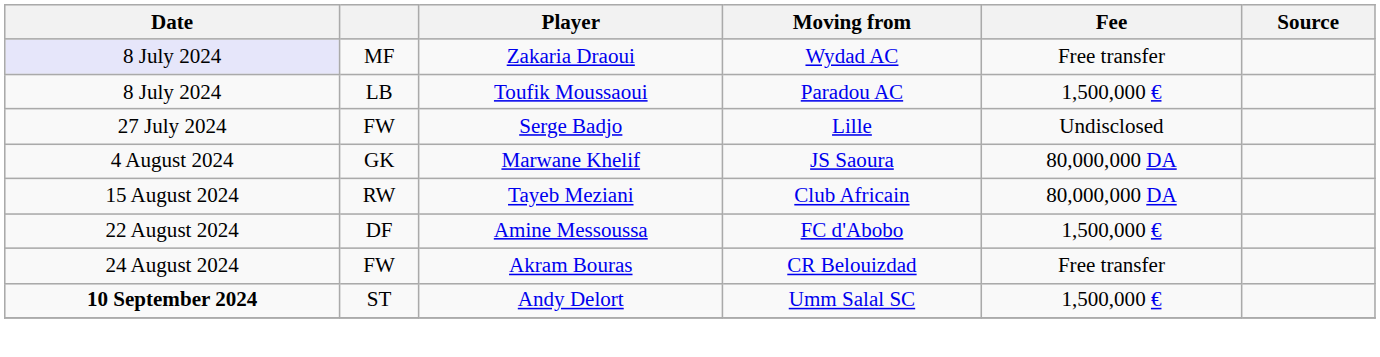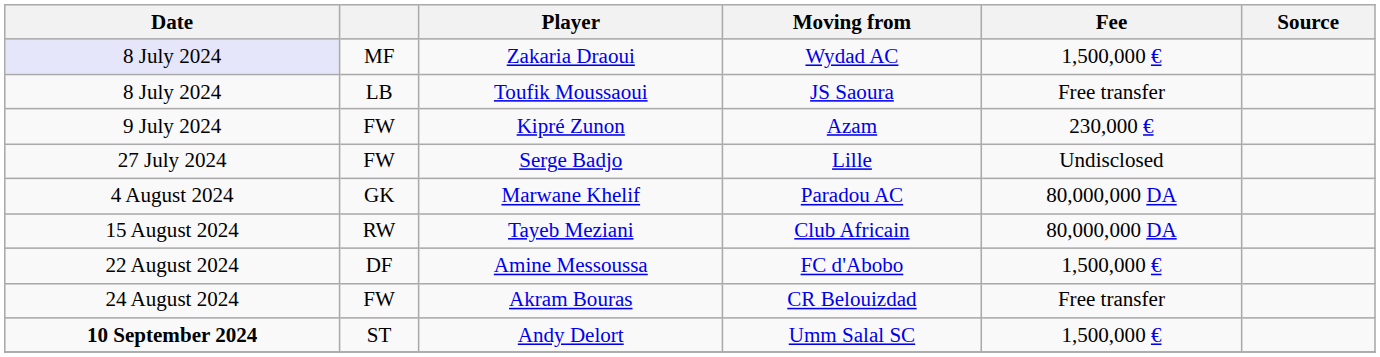 <table class="wikitable sortable" style="width:70%; text-align:center; font-size:85%; text-align:centre;">
 <tr>
 <th>Date</th>
 <th></th>
 <th>Player</th>
 <th>Moving from</th>
 <th>Fee</th>
 <th>Source</th>
 </tr>
 <tr>
 <td style="background: lavender;">8 July 2024</td>
 <td>MF</td>
 <td> <a href='#'>Zakaria Draoui</a></td>
 <td> <a href='#'>Wydad AC</a></td>
-<td>Free transfer</td>
+<td>1,500,000 <a href='#'>€</a></td>
 <td></td>
 </tr>
 <tr>
 <td>8 July 2024</td>
 <td>LB</td>
 <td> <a href='#'>Toufik Moussaoui</a></td>
-<td><a href='#'>Paradou AC</a></td>
-<td>1,500,000 <a href='#'>€</a></td>
+<td><a href='#'>JS Saoura</a></td>
+<td>Free transfer</td>
+<td></td>
+</tr>
+<tr>
+<td>9 July 2024</td>
+<td>FW</td>
+<td> <a href='#'>Kipré Zunon</a></td>
+<td> <a href='#'>Azam</a></td>
+<td>230,000 <a href='#'>€</a></td>
 <td></td>
 </tr>
 <tr>
 <td>27 July 2024</td>
 <td>FW</td>
 <td> <a href='#'>Serge Badjo</a></td>
 <td> <a href='#'>Lille</a></td>
 <td>Undisclosed</td>
 <td></td>
 </tr>
 <tr>
 <td>4 August 2024</td>
 <td>GK</td>
 <td> <a href='#'>Marwane Khelif</a></td>
-<td><a href='#'>JS Saoura</a></td>
+<td><a href='#'>Paradou AC</a></td>
 <td>80,000,000 <a href='#'>DA</a></td>
 <td></td>
 </tr>
 <tr>
 <td>15 August 2024</td>
 <td>RW</td>
 <td> <a href='#'>Tayeb Meziani</a></td>
 <td> <a href='#'>Club Africain</a></td>
 <td>80,000,000 <a href='#'>DA</a></td>
 <td></td>
 </tr>
 <tr>
 <td>22 August 2024</td>
 <td>DF</td>
 <td> <a href='#'>Amine Messoussa</a></td>
 <td> <a href='#'>FC d'Abobo</a></td>
 <td>1,500,000 <a href='#'>€</a></td>
 <td></td>
 </tr>
 <tr>
 <td>24 August 2024</td>
 <td>FW</td>
 <td> <a href='#'>Akram Bouras</a></td>
 <td><a href='#'>CR Belouizdad</a></td>
 <td>Free transfer</td>
 <td></td>
 </tr>
 <tr>
 <td><strong>10 September 2024</strong></td>
 <td>ST</td>
 <td> <a href='#'>Andy Delort</a></td>
 <td> <a href='#'>Umm Salal SC</a></td>
 <td>1,500,000 <a href='#'>€</a></td>
 <td></td>
 </tr>
 <tr>
 </tr>
 </table>
